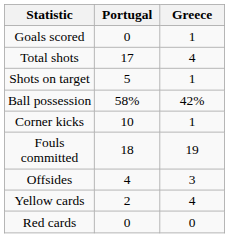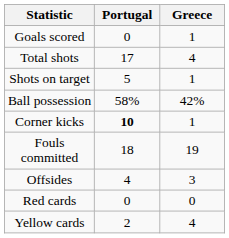 <table class="wikitable" style="text-align:center">
 <tr>
 <th width=100>Statistic</th>
 <th width=70>Portugal</th>
 <th width=70>Greece</th>
 </tr>
 <tr>
 <td>Goals scored</td>
 <td>0</td>
 <td>1</td>
 </tr>
 <tr>
 <td>Total shots</td>
 <td>17</td>
 <td>4</td>
 </tr>
 <tr>
 <td>Shots on target</td>
 <td>5</td>
 <td>1</td>
 </tr>
 <tr>
 <td>Ball possession</td>
 <td>58%</td>
 <td>42%</td>
 </tr>
 <tr>
 <td>Corner kicks</td>
-<td>10</td>
+<td><strong>10</strong></td>
 <td>1</td>
 </tr>
 <tr>
 <td>Fouls committed</td>
 <td>18</td>
 <td>19</td>
 </tr>
 <tr>
 <td>Offsides</td>
 <td>4</td>
 <td>3</td>
 </tr>
 <tr>
+<td>Red cards</td>
+<td>0</td>
+<td>0</td>
+</tr>
+<tr>
 <td>Yellow cards</td>
 <td>2</td>
 <td>4</td>
 </tr>
-<tr>
-<td>Red cards</td>
-<td>0</td>
-<td>0</td>
-</tr>
 </table>
